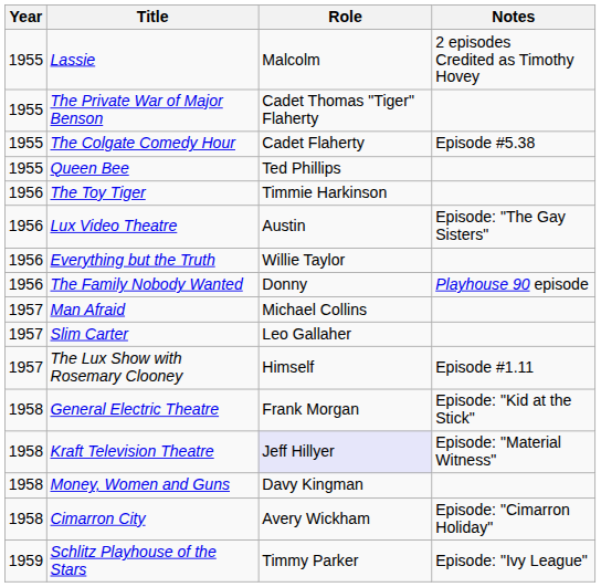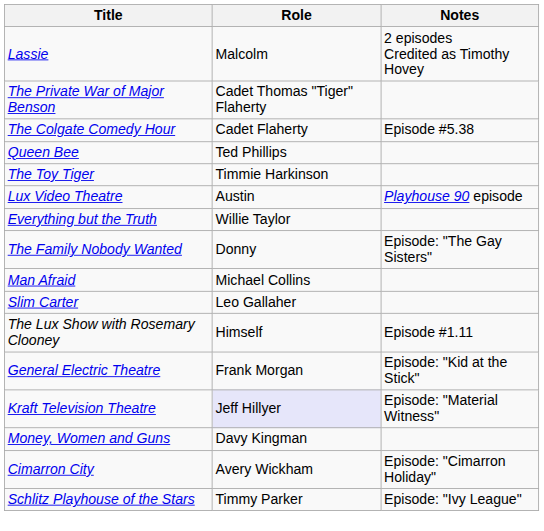 <table class="wikitable sortable">
 <tr>
-<th>Year</th>
 <th>Title</th>
 <th>Role</th>
 <th class="unsortable">Notes</th>
 </tr>
 <tr>
-<td>1955</td>
 <td><em><a href='#'>Lassie</a></em></td>
 <td>Malcolm</td>
 <td>2 episodes<br>Credited as Timothy Hovey</td>
 </tr>
 <tr>
-<td>1955</td>
 <td><em><a href='#'>The Private War of Major Benson</a></em></td>
 <td>Cadet Thomas "Tiger" Flaherty</td>
 <td></td>
 </tr>
 <tr>
-<td>1955</td>
 <td><em><a href='#'>The Colgate Comedy Hour</a></em></td>
 <td>Cadet Flaherty</td>
 <td>Episode #5.38</td>
 </tr>
 <tr>
-<td>1955</td>
 <td><em><a href='#'>Queen Bee</a></em></td>
 <td>Ted Phillips</td>
 <td></td>
 </tr>
 <tr>
-<td>1956</td>
 <td><em><a href='#'>The Toy Tiger</a></em></td>
 <td>Timmie Harkinson</td>
 <td></td>
 </tr>
 <tr>
-<td>1956</td>
 <td><em><a href='#'>Lux Video Theatre</a></em></td>
 <td>Austin</td>
-<td>Episode: "The Gay Sisters"</td>
+<td><em><a href='#'>Playhouse 90</a></em> episode</td>
 </tr>
 <tr>
-<td>1956</td>
 <td><em><a href='#'>Everything but the Truth</a></em></td>
 <td>Willie Taylor</td>
 <td></td>
 </tr>
 <tr>
-<td>1956</td>
 <td><em><a href='#'>The Family Nobody Wanted</a></em></td>
 <td>Donny</td>
-<td><em><a href='#'>Playhouse 90</a></em> episode</td>
+<td>Episode: "The Gay Sisters"</td>
 </tr>
 <tr>
-<td>1957</td>
 <td><em><a href='#'>Man Afraid</a></em></td>
 <td>Michael Collins</td>
 <td></td>
 </tr>
 <tr>
-<td>1957</td>
 <td><em><a href='#'>Slim Carter</a></em></td>
 <td>Leo Gallaher</td>
 <td></td>
 </tr>
 <tr>
-<td>1957</td>
 <td><em>The Lux Show with Rosemary Clooney</em></td>
 <td>Himself</td>
 <td>Episode #1.11</td>
 </tr>
 <tr>
-<td>1958</td>
 <td><em><a href='#'>General Electric Theatre</a></em></td>
 <td>Frank Morgan</td>
 <td>Episode: "Kid at the Stick"</td>
 </tr>
 <tr>
-<td>1958</td>
 <td><em><a href='#'>Kraft Television Theatre</a></em></td>
 <td style="background: lavender;">Jeff Hillyer</td>
 <td>Episode: "Material Witness"</td>
 </tr>
 <tr>
-<td>1958</td>
 <td><em><a href='#'>Money, Women and Guns</a></em></td>
 <td>Davy Kingman</td>
 <td></td>
 </tr>
 <tr>
-<td>1958</td>
 <td><em><a href='#'>Cimarron City</a></em></td>
 <td>Avery Wickham</td>
 <td>Episode: "Cimarron Holiday"</td>
 </tr>
 <tr>
-<td>1959</td>
 <td><em><a href='#'>Schlitz Playhouse of the Stars</a></em></td>
 <td>Timmy Parker</td>
 <td>Episode: "Ivy League"</td>
 </tr>
 </table>
